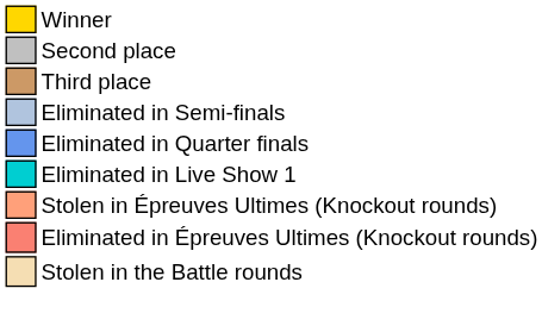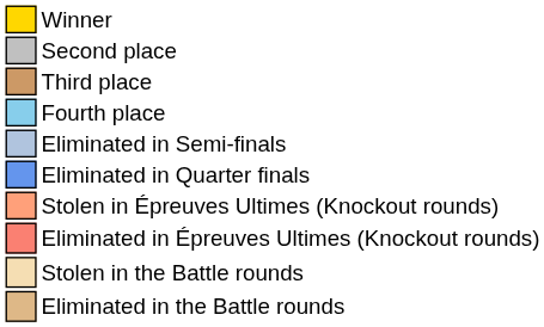 <table class="toccolours" style="font-size: 90%; white-space: nowrap;">
 <tr>
 <td style="background-color:gold; border: 1px solid black;"></td>
 <td>Winner</td>
 </tr>
 <tr>
 <td style="background-color:silver; border: 1px solid black;"></td>
 <td>Second place</td>
 </tr>
 <tr>
 <td style="background-color:#c96; border: 1px solid black;"></td>
 <td>Third place</td>
 </tr>
 <tr>
+<td style="background-color:skyblue; border: 1px solid black;"></td>
+<td>Fourth place</td>
+</tr>
+<tr>
 <td style="background-color:lightsteelblue; border: 1px solid black;"></td>
 <td>Eliminated in Semi-finals</td>
 </tr>
 <tr>
 <td style="background-color:cornflowerblue; border: 1px solid black;"></td>
 <td>Eliminated in Quarter finals</td>
-</tr>
-<tr>
-<td style="background-color:darkturquoise; border: 1px solid black;"></td>
-<td>Eliminated in Live Show 1</td>
 </tr>
 <tr>
 <td style="background-color:lightsalmon; border: 1px solid black;"></td>
 <td>Stolen in Épreuves Ultimes (Knockout rounds)</td>
 </tr>
 <tr>
 <td style="background-color:salmon; border: 1px solid black">    </td>
 <td>Eliminated in Épreuves Ultimes (Knockout rounds)</td>
 </tr>
 <tr>
 <td style="background-color:wheat; border: 1px solid black;">    </td>
 <td>Stolen in the Battle rounds</td>
 </tr>
 <tr>
+<td style="background-color:burlywood; border: 1px solid black">    </td>
+<td>Eliminated in the Battle rounds</td>
+</tr>
+<tr>
 </tr>
 </table>
